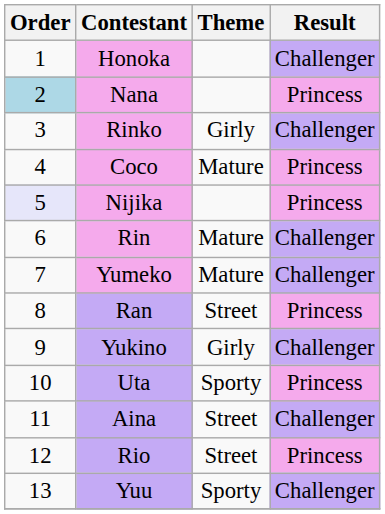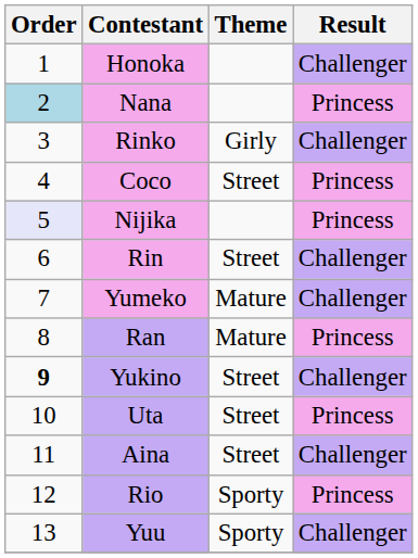 <table class="wikitable sortable" style="text-align:center;">
 <tr>
 <th>Order</th>
 <th>Contestant</th>
 <th>Theme</th>
 <th>Result<br></th>
 </tr>
 <tr>
 <td>1</td>
 <td style="background:#F5AAEC;">Honoka</td>
 <td></td>
 <td style="background:#c4aaf5;">Challenger</td>
 </tr>
 <tr>
 <td style="background: lightblue;">2</td>
 <td style="background:#F5AAEC;">Nana</td>
 <td></td>
 <td style="background:#F5AAEC;">Princess</td>
 </tr>
 <tr>
 <td>3</td>
 <td style="background:#F5AAEC;">Rinko</td>
 <td>Girly</td>
 <td style="background:#c4aaf5;">Challenger</td>
 </tr>
 <tr>
 <td>4</td>
 <td style="background:#F5AAEC;">Coco</td>
-<td>Mature</td>
+<td>Street</td>
 <td style="background:#F5AAEC;">Princess</td>
 </tr>
 <tr>
 <td style="background: lavender;">5</td>
 <td style="background:#F5AAEC;">Nijika</td>
 <td></td>
 <td style="background:#F5AAEC;">Princess</td>
 </tr>
 <tr>
 <td>6</td>
 <td style="background:#F5AAEC;">Rin</td>
-<td>Mature</td>
+<td>Street</td>
 <td style="background:#c4aaf5;">Challenger</td>
 </tr>
 <tr>
 <td>7</td>
 <td style="background:#F5AAEC;">Yumeko</td>
 <td>Mature</td>
 <td style="background:#c4aaf5;">Challenger</td>
 </tr>
 <tr>
 <td>8</td>
 <td style="background:#c4aaf5;">Ran</td>
-<td>Street</td>
+<td>Mature</td>
 <td style="background:#F5AAEC;">Princess</td>
 </tr>
 <tr>
-<td>9</td>
+<td><strong>9</strong></td>
 <td style="background:#c4aaf5;">Yukino</td>
-<td>Girly</td>
+<td>Street</td>
 <td style="background:#c4aaf5;">Challenger</td>
 </tr>
 <tr>
 <td>10</td>
 <td style="background:#c4aaf5;">Uta</td>
-<td>Sporty</td>
+<td>Street</td>
 <td style="background:#F5AAEC;">Princess</td>
 </tr>
 <tr>
 <td>11</td>
 <td style="background:#c4aaf5;">Aina</td>
 <td>Street</td>
 <td style="background:#c4aaf5;">Challenger</td>
 </tr>
 <tr>
 <td>12</td>
 <td style="background:#c4aaf5;">Rio</td>
-<td>Street</td>
+<td>Sporty</td>
 <td style="background:#F5AAEC;">Princess</td>
 </tr>
 <tr>
 <td>13</td>
 <td style="background:#c4aaf5;">Yuu</td>
 <td>Sporty</td>
 <td style="background:#c4aaf5;">Challenger</td>
 </tr>
 <tr>
 </tr>
 </table>
